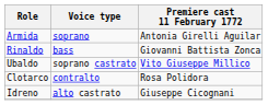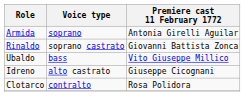 <table class="wikitable">
 <tr>
 <th>Role</th>
 <th>Voice type</th>
 <th>Premiere cast<br>11 February 1772</th>
 </tr>
 <tr>
 <td><a href='#'>Armida</a></td>
 <td><a href='#'>soprano</a></td>
 <td>Antonia Girelli Aguilar</td>
 </tr>
 <tr>
 <td><a href='#'>Rinaldo</a></td>
-<td><a href='#'>bass</a></td>
+<td>soprano <a href='#'>castrato</a></td>
 <td>Giovanni Battista Zonca</td>
 </tr>
 <tr>
 <td>Ubaldo</td>
-<td>soprano <a href='#'>castrato</a></td>
+<td><a href='#'>bass</a></td>
 <td><a href='#'>Vito Giuseppe Millico</a></td>
+</tr>
+<tr>
+<td>Idreno</td>
+<td><a href='#'>alto</a> castrato</td>
+<td>Giuseppe Cicognani</td>
 </tr>
 <tr>
 <td>Clotarco</td>
 <td><a href='#'>contralto</a></td>
 <td>Rosa Polidora</td>
 </tr>
 <tr>
-<td>Idreno</td>
-<td><a href='#'>alto</a> castrato</td>
-<td>Giuseppe Cicognani</td>
-</tr>
-<tr>
 </tr>
 </table>
